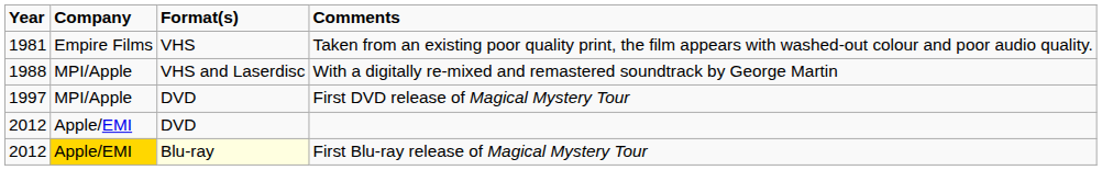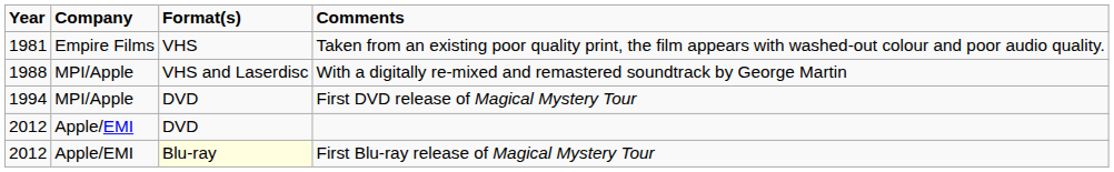 <table class="wikitable">
 <tr>
 <td rowspan="1"><strong>Year</strong></td>
 <td rowspan="1"><strong>Company</strong></td>
 <td rowspan="1"><strong>Format(s)</strong></td>
 <td rowspan="1"><strong>Comments</strong></td>
 </tr>
 <tr>
 <td>1981</td>
 <td>Empire Films</td>
 <td>VHS</td>
 <td>Taken from an existing poor quality print, the film appears with washed-out colour and poor audio quality.</td>
 </tr>
 <tr>
 <td>1988</td>
 <td>MPI/Apple</td>
 <td>VHS and Laserdisc</td>
 <td>With a digitally re-mixed and remastered soundtrack by George Martin</td>
 </tr>
 <tr>
-<td>1997</td>
+<td>1994</td>
 <td>MPI/Apple</td>
 <td>DVD</td>
 <td>First DVD release of <em>Magical Mystery Tour</em></td>
 </tr>
 <tr>
 <td>2012</td>
 <td>Apple/<a href='#'>EMI</a></td>
 <td>DVD</td>
 <td></td>
 </tr>
 <tr>
 <td>2012</td>
-<td style="background: gold;">Apple/EMI</td>
+<td>Apple/EMI</td>
 <td style="background: lightyellow;">Blu-ray</td>
 <td>First Blu-ray release of <em>Magical Mystery Tour</em></td>
 </tr>
 </table>
